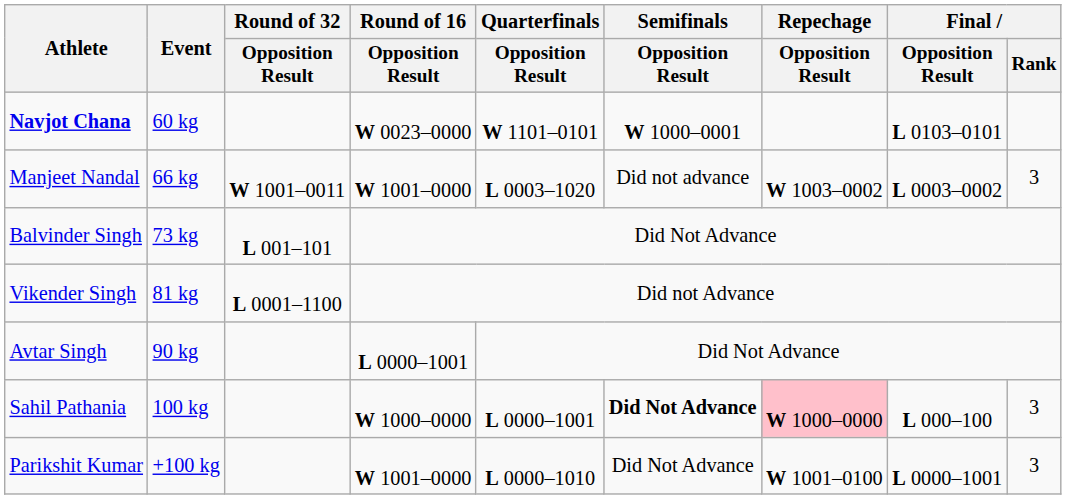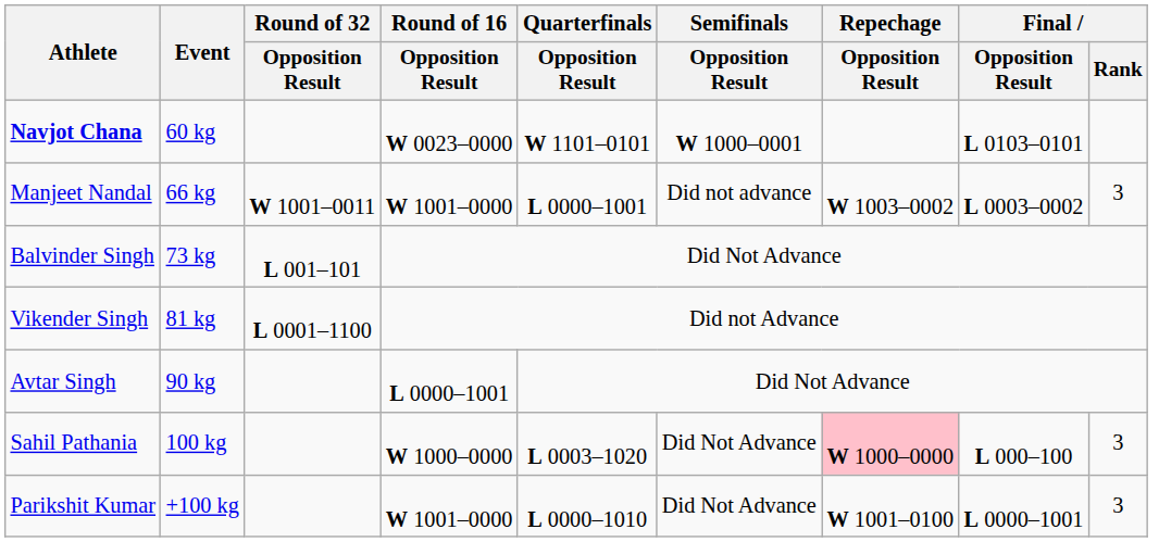 <table class=wikitable style="text-align:center; font-size:90%">
 <tr>
 <th rowspan="2">Athlete</th>
 <th rowspan="2">Event</th>
 <th>Round of 32</th>
 <th>Round of 16</th>
 <th>Quarterfinals</th>
 <th>Semifinals</th>
 <th>Repechage</th>
 <th colspan=2>Final / </th>
 </tr>
 <tr style="font-size:95%">
 <th>Opposition<br>Result</th>
 <th>Opposition<br>Result</th>
 <th>Opposition<br>Result</th>
 <th>Opposition<br>Result</th>
 <th>Opposition<br>Result</th>
 <th>Opposition<br>Result</th>
 <th>Rank</th>
 </tr>
 <tr>
 <td align=left><strong><a href='#'>Navjot Chana</a></strong></td>
 <td align=left><a href='#'>60 kg</a></td>
 <td></td>
 <td><br><strong>W</strong> 0023–0000</td>
 <td><br><strong>W</strong> 1101–0101</td>
 <td><br><strong>W</strong> 1000–0001</td>
 <td></td>
 <td><br><strong>L</strong> 0103–0101</td>
 <td></td>
 </tr>
 <tr>
 <td align=left><a href='#'>Manjeet Nandal</a></td>
 <td align=left><a href='#'>66 kg</a></td>
 <td><br><strong>W</strong> 1001–0011</td>
 <td><br><strong>W</strong> 1001–0000</td>
-<td><br><strong>L</strong> 0003–1020</td>
+<td><br><strong>L</strong> 0000–1001</td>
 <td>Did not advance</td>
 <td><br><strong>W</strong> 1003–0002</td>
 <td><br><strong>L</strong> 0003–0002</td>
 <td>3</td>
 </tr>
 <tr>
 <td align=left><a href='#'>Balvinder Singh</a></td>
 <td align=left><a href='#'>73 kg</a></td>
 <td><br><strong>L</strong> 001–101</td>
 <td colspan="6">Did Not Advance</td>
 </tr>
 <tr>
 <td align=left><a href='#'>Vikender Singh</a></td>
 <td align=left><a href='#'>81 kg</a></td>
 <td><br><strong>L</strong> 0001–1100</td>
 <td colspan="6">Did not Advance</td>
 </tr>
 <tr>
 <td align=left><a href='#'>Avtar Singh</a></td>
 <td align=left><a href='#'>90 kg</a></td>
 <td></td>
 <td><br><strong>L</strong> 0000–1001</td>
 <td colspan="5">Did Not Advance</td>
 </tr>
 <tr>
 <td align=left><a href='#'>Sahil Pathania</a></td>
 <td align=left><a href='#'>100 kg</a></td>
 <td></td>
 <td><br><strong>W</strong> 1000–0000</td>
-<td><br><strong>L</strong> 0000–1001</td>
-<td><strong>Did Not Advance</strong></td>
+<td><br><strong>L</strong> 0003–1020</td>
+<td>Did Not Advance</td>
 <td style="background: pink;"><br><strong>W</strong> 1000–0000</td>
 <td><br><strong>L</strong> 000–100</td>
 <td>3</td>
 </tr>
 <tr>
 <td align=left><a href='#'>Parikshit Kumar</a></td>
 <td align=left><a href='#'>+100 kg</a></td>
 <td></td>
 <td><br><strong>W</strong> 1001–0000</td>
 <td><br><strong>L</strong> 0000–1010</td>
 <td>Did Not Advance</td>
 <td><br><strong>W</strong> 1001–0100</td>
 <td><br><strong>L</strong> 0000–1001</td>
 <td>3</td>
 </tr>
 </table>
